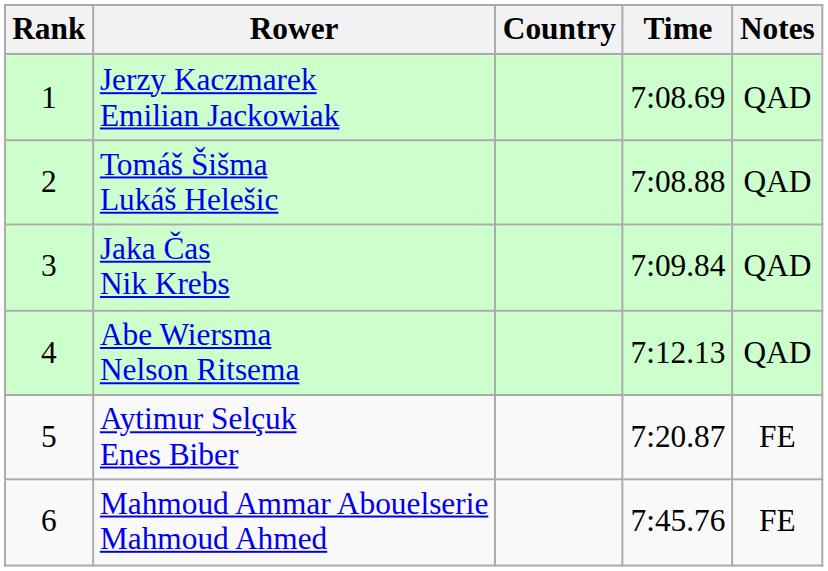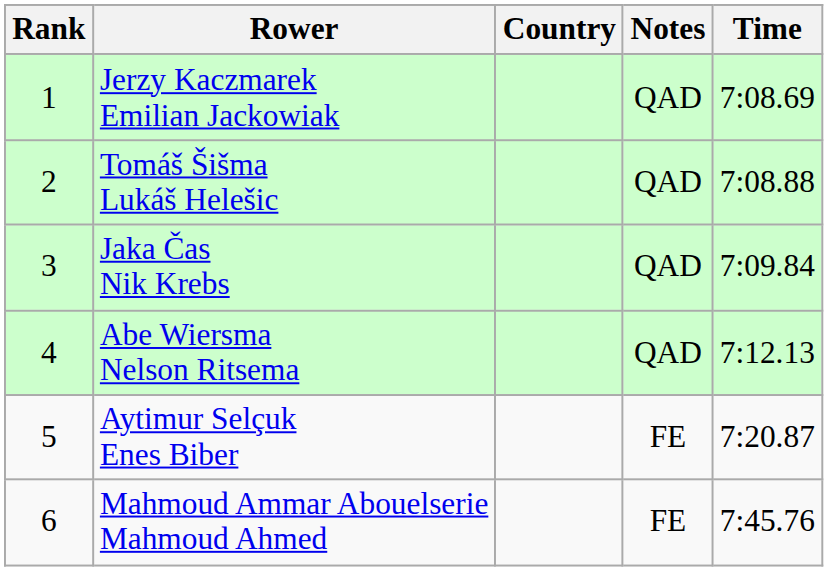 <table class="wikitable" style="text-align:center">
 <tr>
 <th>Rank</th>
 <th>Rower</th>
 <th>Country</th>
+<th>Notes</th>
 <th>Time</th>
-<th>Notes</th>
 </tr>
 <tr bgcolor=ccffcc>
 <td>1</td>
 <td align="left"><a href='#'>Jerzy Kaczmarek</a><br><a href='#'>Emilian Jackowiak</a></td>
 <td align="left"></td>
+<td>QAD</td>
 <td>7:08.69</td>
-<td>QAD</td>
 </tr>
 <tr bgcolor=ccffcc>
 <td>2</td>
 <td align="left"><a href='#'>Tomáš Šišma</a><br><a href='#'>Lukáš Helešic</a></td>
 <td align="left"></td>
+<td>QAD</td>
 <td>7:08.88</td>
-<td>QAD</td>
 </tr>
 <tr bgcolor=ccffcc>
 <td>3</td>
 <td align="left"><a href='#'>Jaka Čas</a><br><a href='#'>Nik Krebs</a></td>
 <td align="left"></td>
+<td>QAD</td>
 <td>7:09.84</td>
-<td>QAD</td>
 </tr>
 <tr bgcolor=ccffcc>
 <td>4</td>
 <td align="left"><a href='#'>Abe Wiersma</a><br><a href='#'>Nelson Ritsema</a></td>
 <td align="left"></td>
+<td>QAD</td>
 <td>7:12.13</td>
-<td>QAD</td>
 </tr>
 <tr>
 <td>5</td>
 <td align="left"><a href='#'>Aytimur Selçuk</a><br><a href='#'>Enes Biber</a></td>
 <td align="left"></td>
+<td>FE</td>
 <td>7:20.87</td>
-<td>FE</td>
 </tr>
 <tr>
 <td>6</td>
 <td align="left"><a href='#'>Mahmoud Ammar Abouelserie</a><br><a href='#'>Mahmoud Ahmed</a></td>
 <td align="left"></td>
+<td>FE</td>
 <td>7:45.76</td>
-<td>FE</td>
 </tr>
 </table>
